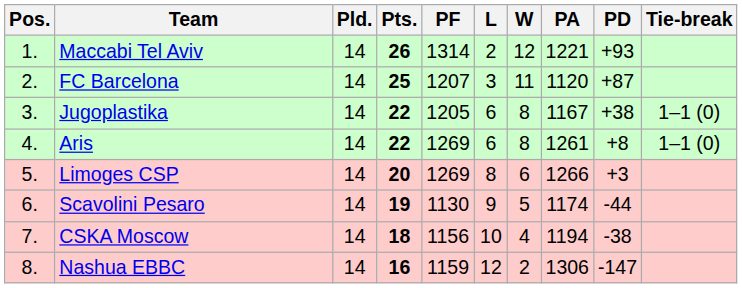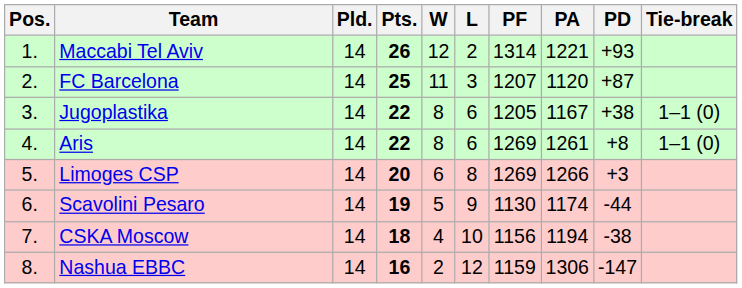 <table class="wikitable" style="text-align:center">
 <tr>
 <th width=15>Pos.</th>
 <th width=220>Team</th>
 <th width=20>Pld.</th>
 <th width=20>Pts.</th>
+<th width=20>W</th>
+<th width=20>L</th>
 <th width=20>PF</th>
-<th width=20>L</th>
-<th width=20>W</th>
 <th width=20>PA</th>
 <th width=20>PD</th>
 <th>Tie-break</th>
 </tr>
 <tr style="background: #ccffcc;">
 <td>1.</td>
 <td align=left> <a href='#'>Maccabi Tel Aviv</a></td>
 <td>14</td>
 <td><strong>26</strong></td>
+<td>12</td>
+<td>2</td>
 <td>1314</td>
-<td>2</td>
-<td>12</td>
 <td>1221</td>
 <td>+93</td>
 <td></td>
 </tr>
 <tr style="background: #ccffcc;">
 <td>2.</td>
 <td align=left> <a href='#'>FC Barcelona</a></td>
 <td>14</td>
 <td><strong>25</strong></td>
+<td>11</td>
+<td>3</td>
 <td>1207</td>
-<td>3</td>
-<td>11</td>
 <td>1120</td>
 <td>+87</td>
 <td></td>
 </tr>
 <tr style="background: #ccffcc;">
 <td>3.</td>
 <td align=left> <a href='#'>Jugoplastika</a></td>
 <td>14</td>
 <td><strong>22</strong></td>
+<td>8</td>
+<td>6</td>
 <td>1205</td>
-<td>6</td>
-<td>8</td>
 <td>1167</td>
 <td>+38</td>
 <td>1–1 (0)</td>
 </tr>
 <tr style="background: #ccffcc;">
 <td>4.</td>
 <td align=left> <a href='#'>Aris</a></td>
 <td>14</td>
 <td><strong>22</strong></td>
+<td>8</td>
+<td>6</td>
 <td>1269</td>
-<td>6</td>
-<td>8</td>
 <td>1261</td>
 <td>+8</td>
 <td>1–1 (0)</td>
 </tr>
 <tr style="background:#ffcccc;">
 <td>5.</td>
 <td align=left> <a href='#'>Limoges CSP</a></td>
 <td>14</td>
 <td><strong>20</strong></td>
+<td>6</td>
+<td>8</td>
 <td>1269</td>
-<td>8</td>
-<td>6</td>
 <td>1266</td>
 <td>+3</td>
 <td></td>
 </tr>
 <tr style="background:#ffcccc;">
 <td>6.</td>
 <td align=left> <a href='#'>Scavolini Pesaro</a></td>
 <td>14</td>
 <td><strong>19</strong></td>
+<td>5</td>
+<td>9</td>
 <td>1130</td>
-<td>9</td>
-<td>5</td>
 <td>1174</td>
 <td>-44</td>
 <td></td>
 </tr>
 <tr style="background:#ffcccc;">
 <td>7.</td>
 <td align=left> <a href='#'>CSKA Moscow</a></td>
 <td>14</td>
 <td><strong>18</strong></td>
+<td>4</td>
+<td>10</td>
 <td>1156</td>
-<td>10</td>
-<td>4</td>
 <td>1194</td>
 <td>-38</td>
 <td></td>
 </tr>
 <tr style="background:#ffcccc;">
 <td>8.</td>
 <td align=left> <a href='#'>Nashua EBBC</a></td>
 <td>14</td>
 <td><strong>16</strong></td>
+<td>2</td>
+<td>12</td>
 <td>1159</td>
-<td>12</td>
-<td>2</td>
 <td>1306</td>
 <td>-147</td>
 <td></td>
 </tr>
 </table>
